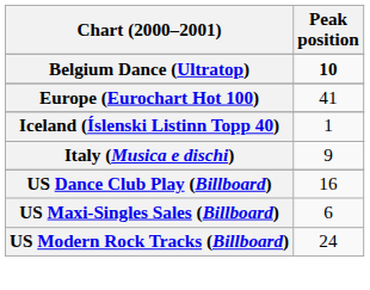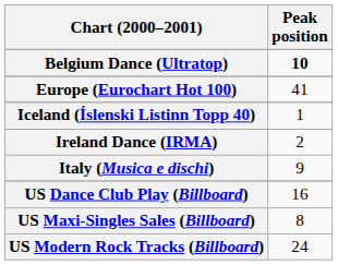 <table class="wikitable sortable plainrowheaders" style="text-align:center">
 <tr>
 <th>Chart (2000–2001)</th>
 <th>Peak<br>position</th>
 </tr>
 <tr>
 </tr>
 <tr>
 </tr>
 <tr>
 <th scope="row">Belgium Dance (<a href='#'>Ultratop</a>)</th>
 <td><strong>10</strong></td>
 </tr>
 <tr>
 </tr>
 <tr>
 <th scope="row">Europe (<a href='#'>Eurochart Hot 100</a>)</th>
 <td>41</td>
 </tr>
 <tr>
 </tr>
 <tr>
 </tr>
 <tr>
 </tr>
 <tr>
 <th scope="row">Iceland (<a href='#'>Íslenski Listinn Topp 40</a>)</th>
 <td>1</td>
 </tr>
 <tr>
 </tr>
 <tr>
+<th scope="row">Ireland Dance (<a href='#'>IRMA</a>)</th>
+<td>2</td>
+</tr>
+<tr>
 <th scope="row">Italy (<em><a href='#'>Musica e dischi</a></em>)</th>
 <td>9</td>
 </tr>
 <tr>
 </tr>
 <tr>
 </tr>
 <tr>
 </tr>
 <tr>
 </tr>
 <tr>
 </tr>
 <tr>
 </tr>
 <tr>
 </tr>
 <tr>
 <th scope="row">US <a href='#'>Dance Club Play</a> (<em><a href='#'>Billboard</a></em>)</th>
 <td>16</td>
 </tr>
 <tr>
 <th scope="row">US <a href='#'>Maxi-Singles Sales</a> (<em><a href='#'>Billboard</a></em>)</th>
-<td>6</td>
+<td>8</td>
 </tr>
 <tr>
 <th scope="row">US <a href='#'>Modern Rock Tracks</a> (<em><a href='#'>Billboard</a></em>)</th>
 <td>24</td>
 </tr>
 </table>
